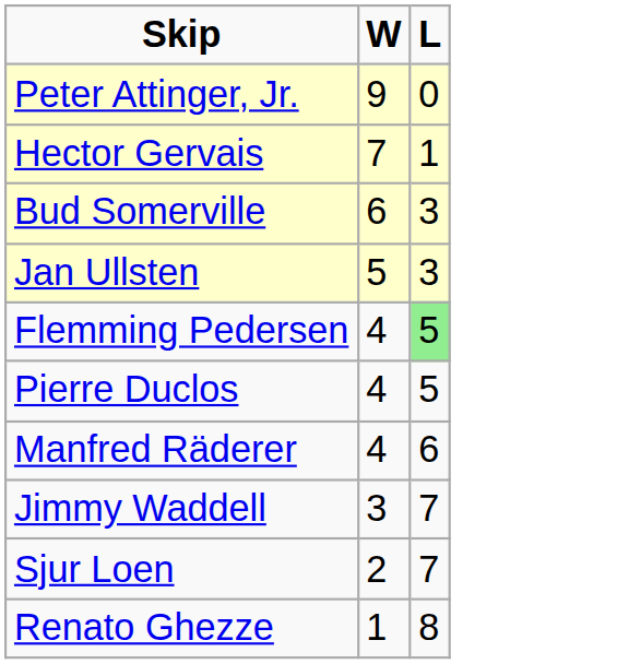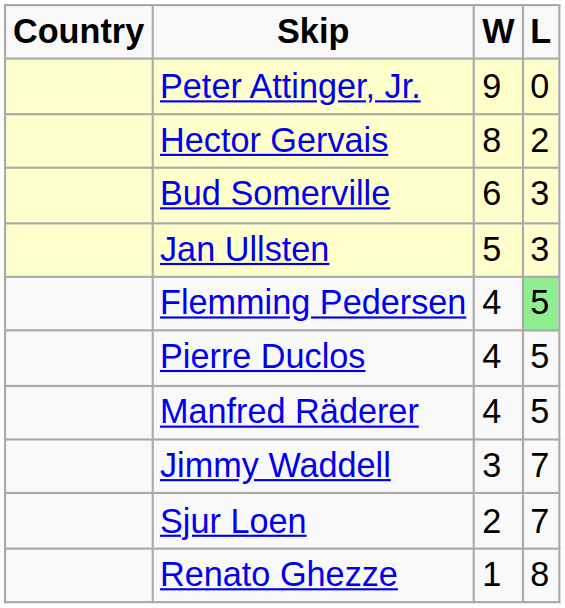 <table class="wikitable">
 <tr align=center>
+<td><strong>Country</strong></td>
 <td><strong>Skip</strong></td>
 <td><strong>W</strong></td>
 <td><strong>L</strong></td>
 </tr>
 <tr bgcolor="#ffffcc">
+<td></td>
 <td><a href='#'>Peter Attinger, Jr.</a></td>
 <td>9</td>
 <td>0</td>
 </tr>
 <tr bgcolor="#ffffcc">
+<td></td>
 <td><a href='#'>Hector Gervais</a></td>
-<td>7</td>
-<td>1</td>
+<td>8</td>
+<td>2</td>
 </tr>
 <tr bgcolor="#ffffcc">
+<td></td>
 <td><a href='#'>Bud Somerville</a></td>
 <td>6</td>
 <td>3</td>
 </tr>
 <tr bgcolor="#ffffcc">
+<td></td>
 <td><a href='#'>Jan Ullsten</a></td>
 <td>5</td>
 <td>3</td>
 </tr>
 <tr>
+<td></td>
 <td><a href='#'>Flemming Pedersen</a></td>
 <td>4</td>
 <td style="background: lightgreen;">5</td>
 </tr>
 <tr>
+<td></td>
 <td><a href='#'>Pierre Duclos</a></td>
 <td>4</td>
 <td>5</td>
 </tr>
 <tr>
+<td></td>
 <td><a href='#'>Manfred Räderer</a></td>
 <td>4</td>
-<td>6</td>
+<td>5</td>
 </tr>
 <tr>
+<td></td>
 <td><a href='#'>Jimmy Waddell</a></td>
 <td>3</td>
 <td>7</td>
 </tr>
 <tr>
+<td></td>
 <td><a href='#'>Sjur Loen</a></td>
 <td>2</td>
 <td>7</td>
 </tr>
 <tr>
+<td></td>
 <td><a href='#'>Renato Ghezze</a></td>
 <td>1</td>
 <td>8</td>
 </tr>
 </table>
